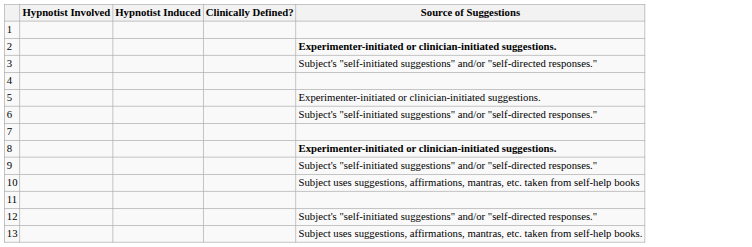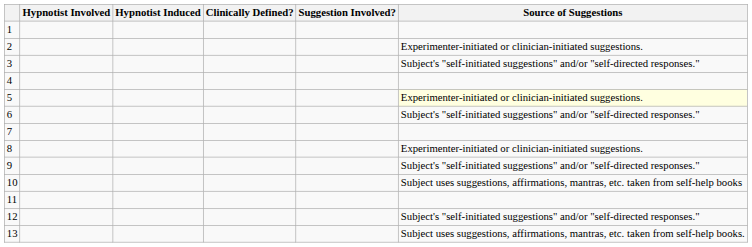 <table class="wikitable">
 <tr>
 <th></th>
 <th>Hypnotist Involved</th>
 <th>Hypnotist Induced</th>
 <th>Clinically Defined?</th>
+<th>Suggestion Involved?</th>
 <th>Source of Suggestions</th>
 </tr>
 <tr>
 <td>1</td>
 <td><br></td>
+<td></td>
 <td></td>
 <td></td>
 <td></td>
 </tr>
 <tr>
 <td>2</td>
 <td><br></td>
 <td></td>
 <td></td>
-<td><strong>Experimenter-initiated or clinician-initiated suggestions.</strong></td>
+<td></td>
+<td>Experimenter-initiated or clinician-initiated suggestions.</td>
 </tr>
 <tr>
 <td>3</td>
 <td><br></td>
+<td></td>
 <td></td>
 <td></td>
 <td>Subject's "self-initiated suggestions" and/or "self-directed responses."</td>
 </tr>
 <tr>
 <td>4</td>
 <td><br></td>
 <td></td>
 <td></td>
 <td></td>
+<td></td>
 </tr>
 <tr>
 <td>5</td>
 <td><br></td>
 <td></td>
 <td></td>
-<td>Experimenter-initiated or clinician-initiated suggestions.</td>
+<td></td>
+<td style="background: lightyellow;">Experimenter-initiated or clinician-initiated suggestions.</td>
 </tr>
 <tr>
 <td>6</td>
 <td><br></td>
+<td></td>
 <td></td>
 <td></td>
 <td>Subject's "self-initiated suggestions" and/or "self-directed responses."</td>
 </tr>
 <tr>
 <td>7</td>
 <td><br></td>
 <td></td>
 <td></td>
 <td></td>
+<td></td>
 </tr>
 <tr>
 <td>8</td>
 <td><br></td>
 <td></td>
 <td></td>
-<td><strong>Experimenter-initiated or clinician-initiated suggestions.</strong></td>
+<td></td>
+<td>Experimenter-initiated or clinician-initiated suggestions.</td>
 </tr>
 <tr>
 <td>9</td>
 <td><br></td>
+<td></td>
 <td></td>
 <td></td>
 <td>Subject's "self-initiated suggestions" and/or "self-directed responses."</td>
 </tr>
 <tr>
 <td>10</td>
 <td><br></td>
+<td></td>
 <td></td>
 <td></td>
 <td>Subject uses suggestions, affirmations, mantras, etc. taken from self-help books </td>
 </tr>
 <tr>
 <td>11</td>
 <td><br></td>
 <td></td>
 <td></td>
 <td></td>
+<td></td>
 </tr>
 <tr>
 <td>12</td>
 <td><br></td>
+<td></td>
 <td></td>
 <td></td>
 <td>Subject's "self-initiated suggestions" and/or "self-directed responses."</td>
 </tr>
 <tr>
 <td>13</td>
 <td><br></td>
 <td></td>
 <td></td>
+<td></td>
 <td>Subject uses suggestions, affirmations, mantras, etc. taken from self-help books. </td>
 </tr>
 </table>
